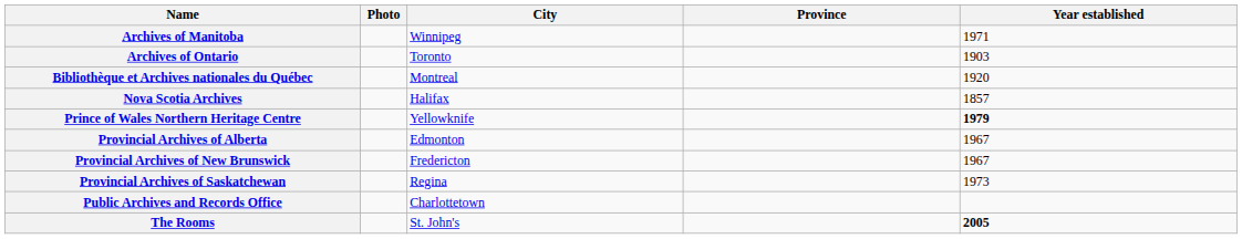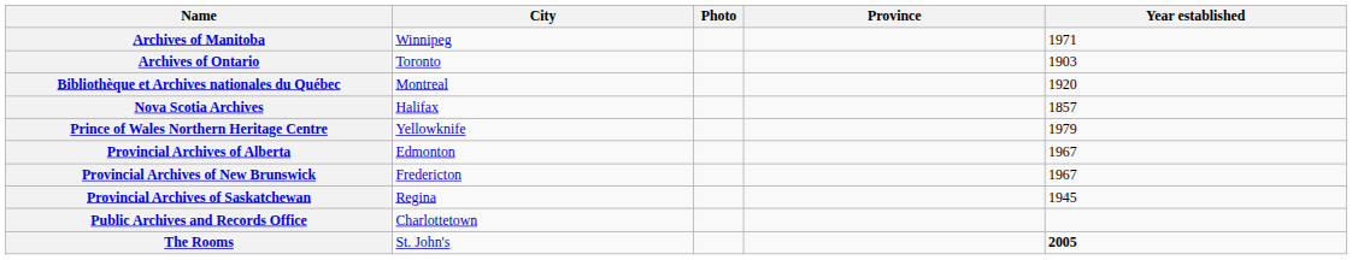 <table class="wikitable sortable plainrowheaders" width="95%">
 <tr>
 <th scope=col width=18%>Name</th>
+<th scope=col width=14%>City</th>
 <th scope=col width=1%px class="unsortable">Photo</th>
-<th scope=col width=14%>City</th>
 <th scope=col width=14%>Province</th>
 <th scope=col width=14%>Year established</th>
 </tr>
 <tr>
 <th scope=row><a href='#'>Archives of Manitoba</a></th>
+<td><a href='#'>Winnipeg</a></td>
 <td></td>
-<td><a href='#'>Winnipeg</a></td>
 <td></td>
 <td>1971</td>
 </tr>
 <tr>
 <th scope=row><a href='#'>Archives of Ontario</a></th>
+<td><a href='#'>Toronto</a></td>
 <td></td>
-<td><a href='#'>Toronto</a></td>
 <td></td>
 <td>1903</td>
 </tr>
 <tr>
 <th scope=row><a href='#'>Bibliothèque et Archives nationales du Québec</a></th>
+<td><a href='#'>Montreal</a></td>
 <td></td>
-<td><a href='#'>Montreal</a></td>
 <td></td>
 <td>1920</td>
 </tr>
 <tr>
 <th scope=row><a href='#'>Nova Scotia Archives</a></th>
+<td><a href='#'>Halifax</a></td>
 <td></td>
-<td><a href='#'>Halifax</a></td>
 <td></td>
 <td>1857</td>
 </tr>
 <tr>
 <th scope=row><a href='#'>Prince of Wales Northern Heritage Centre</a></th>
-<td></td>
 <td><a href='#'>Yellowknife</a></td>
 <td></td>
-<td><strong>1979</strong></td>
+<td></td>
+<td>1979</td>
 </tr>
 <tr>
 <th scope=row><a href='#'>Provincial Archives of Alberta</a></th>
+<td><a href='#'>Edmonton</a></td>
 <td></td>
-<td><a href='#'>Edmonton</a></td>
 <td></td>
 <td>1967</td>
 </tr>
 <tr>
 <th scope=row><a href='#'>Provincial Archives of New Brunswick</a></th>
+<td><a href='#'>Fredericton</a></td>
 <td></td>
-<td><a href='#'>Fredericton</a></td>
 <td></td>
 <td>1967</td>
 </tr>
 <tr>
 <th scope=row><a href='#'>Provincial Archives of Saskatchewan</a></th>
-<td></td>
 <td><a href='#'>Regina</a></td>
 <td></td>
-<td>1973</td>
+<td></td>
+<td>1945</td>
 </tr>
 <tr>
 <th scope=row><a href='#'>Public Archives and Records Office</a></th>
+<td><a href='#'>Charlottetown</a></td>
 <td></td>
-<td><a href='#'>Charlottetown</a></td>
 <td></td>
 <td></td>
 </tr>
 <tr>
 <th scope=row><a href='#'>The Rooms</a></th>
+<td><a href='#'>St. John's</a></td>
 <td></td>
-<td><a href='#'>St. John's</a></td>
 <td></td>
 <td><strong>2005</strong></td>
 </tr>
 </table>
